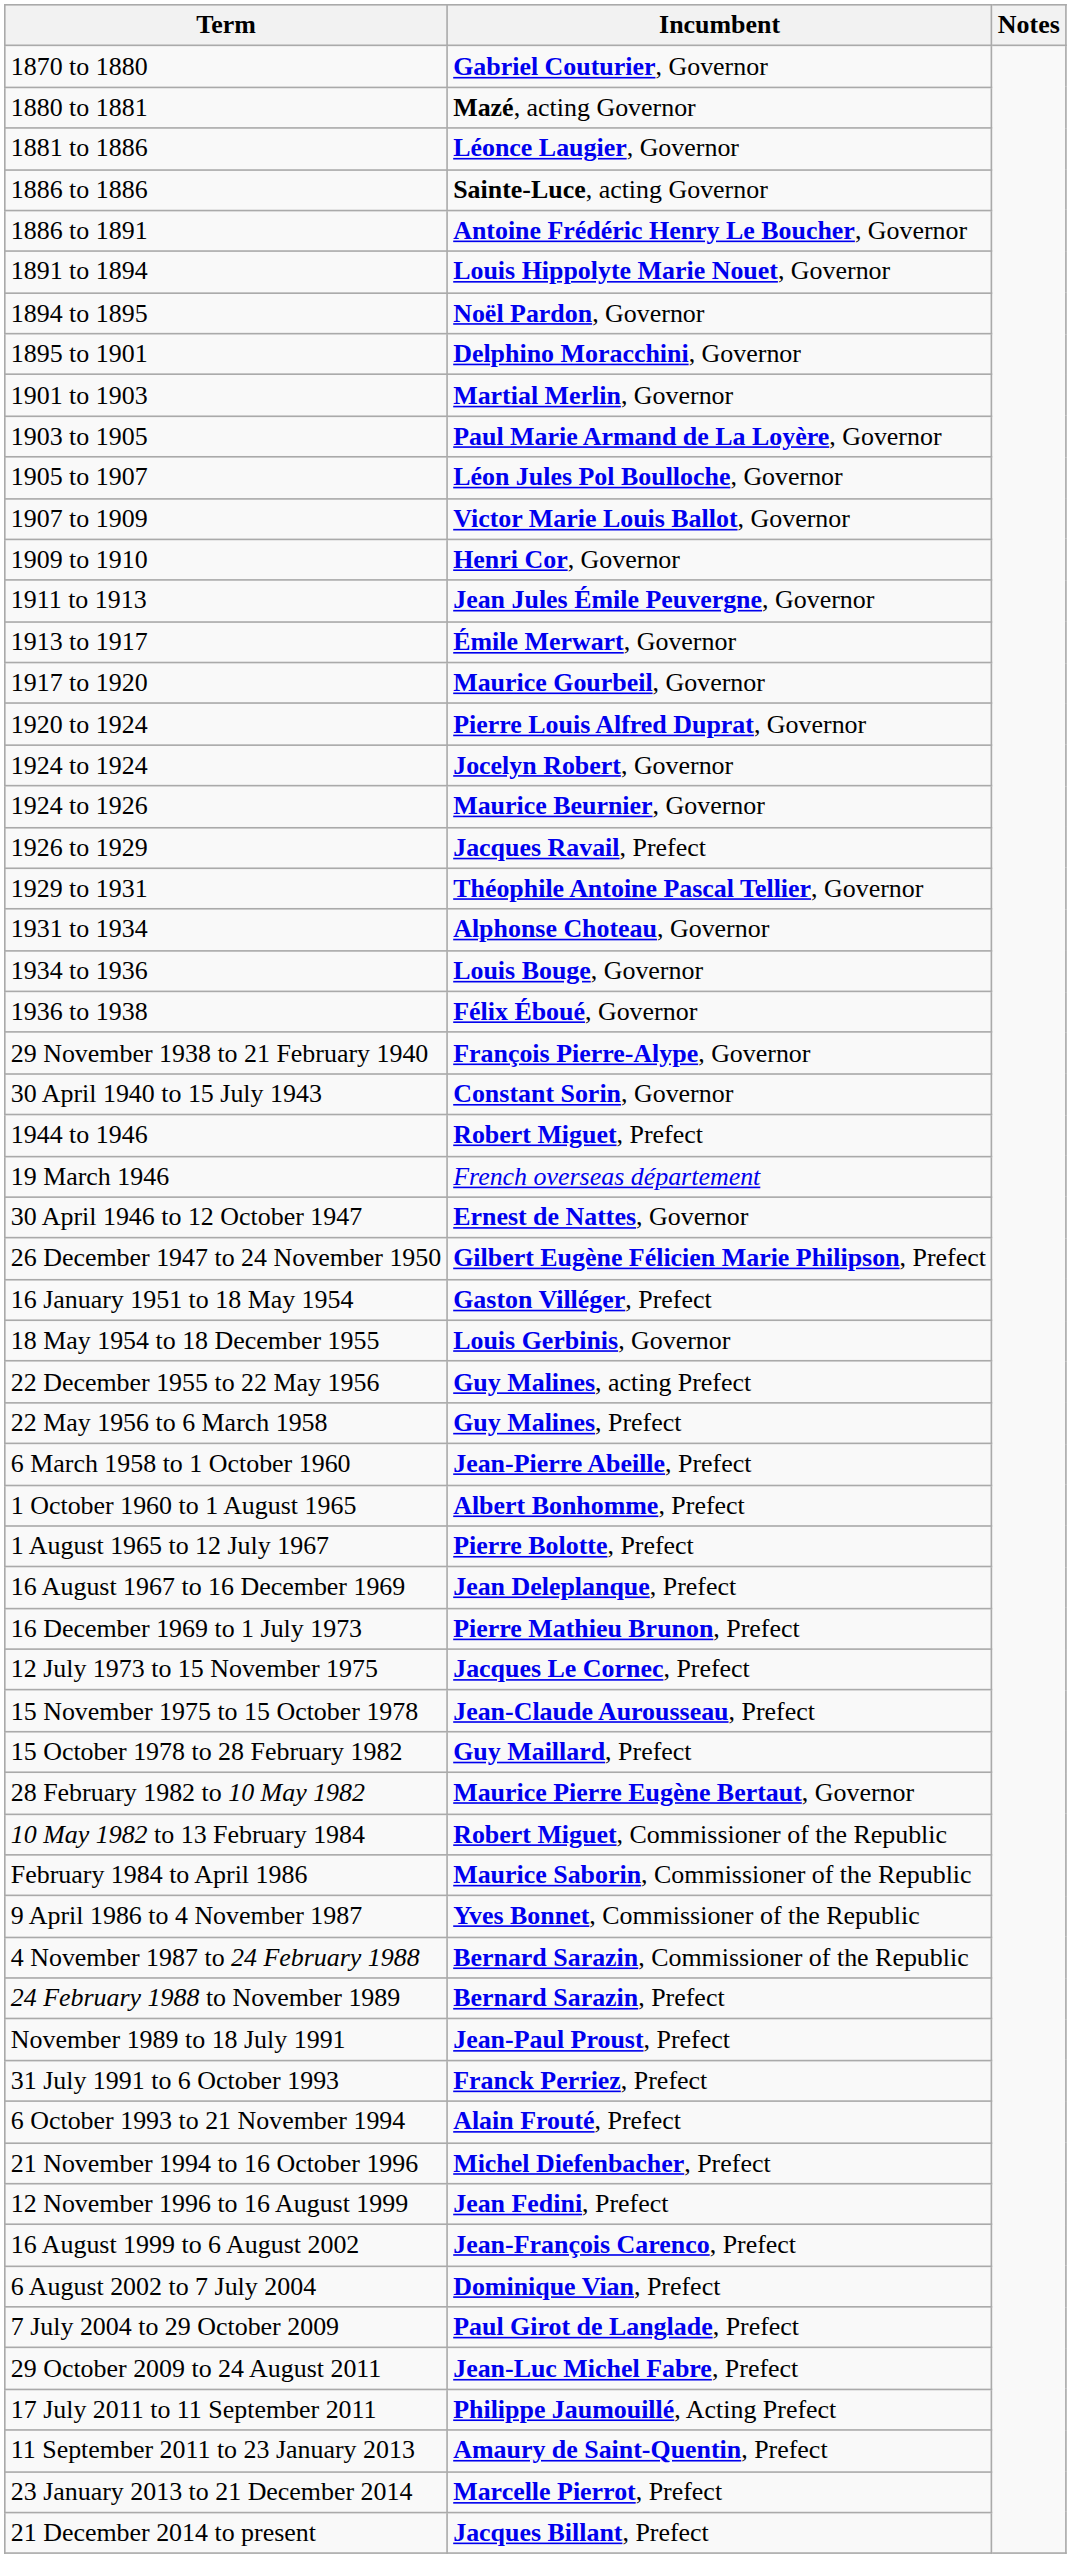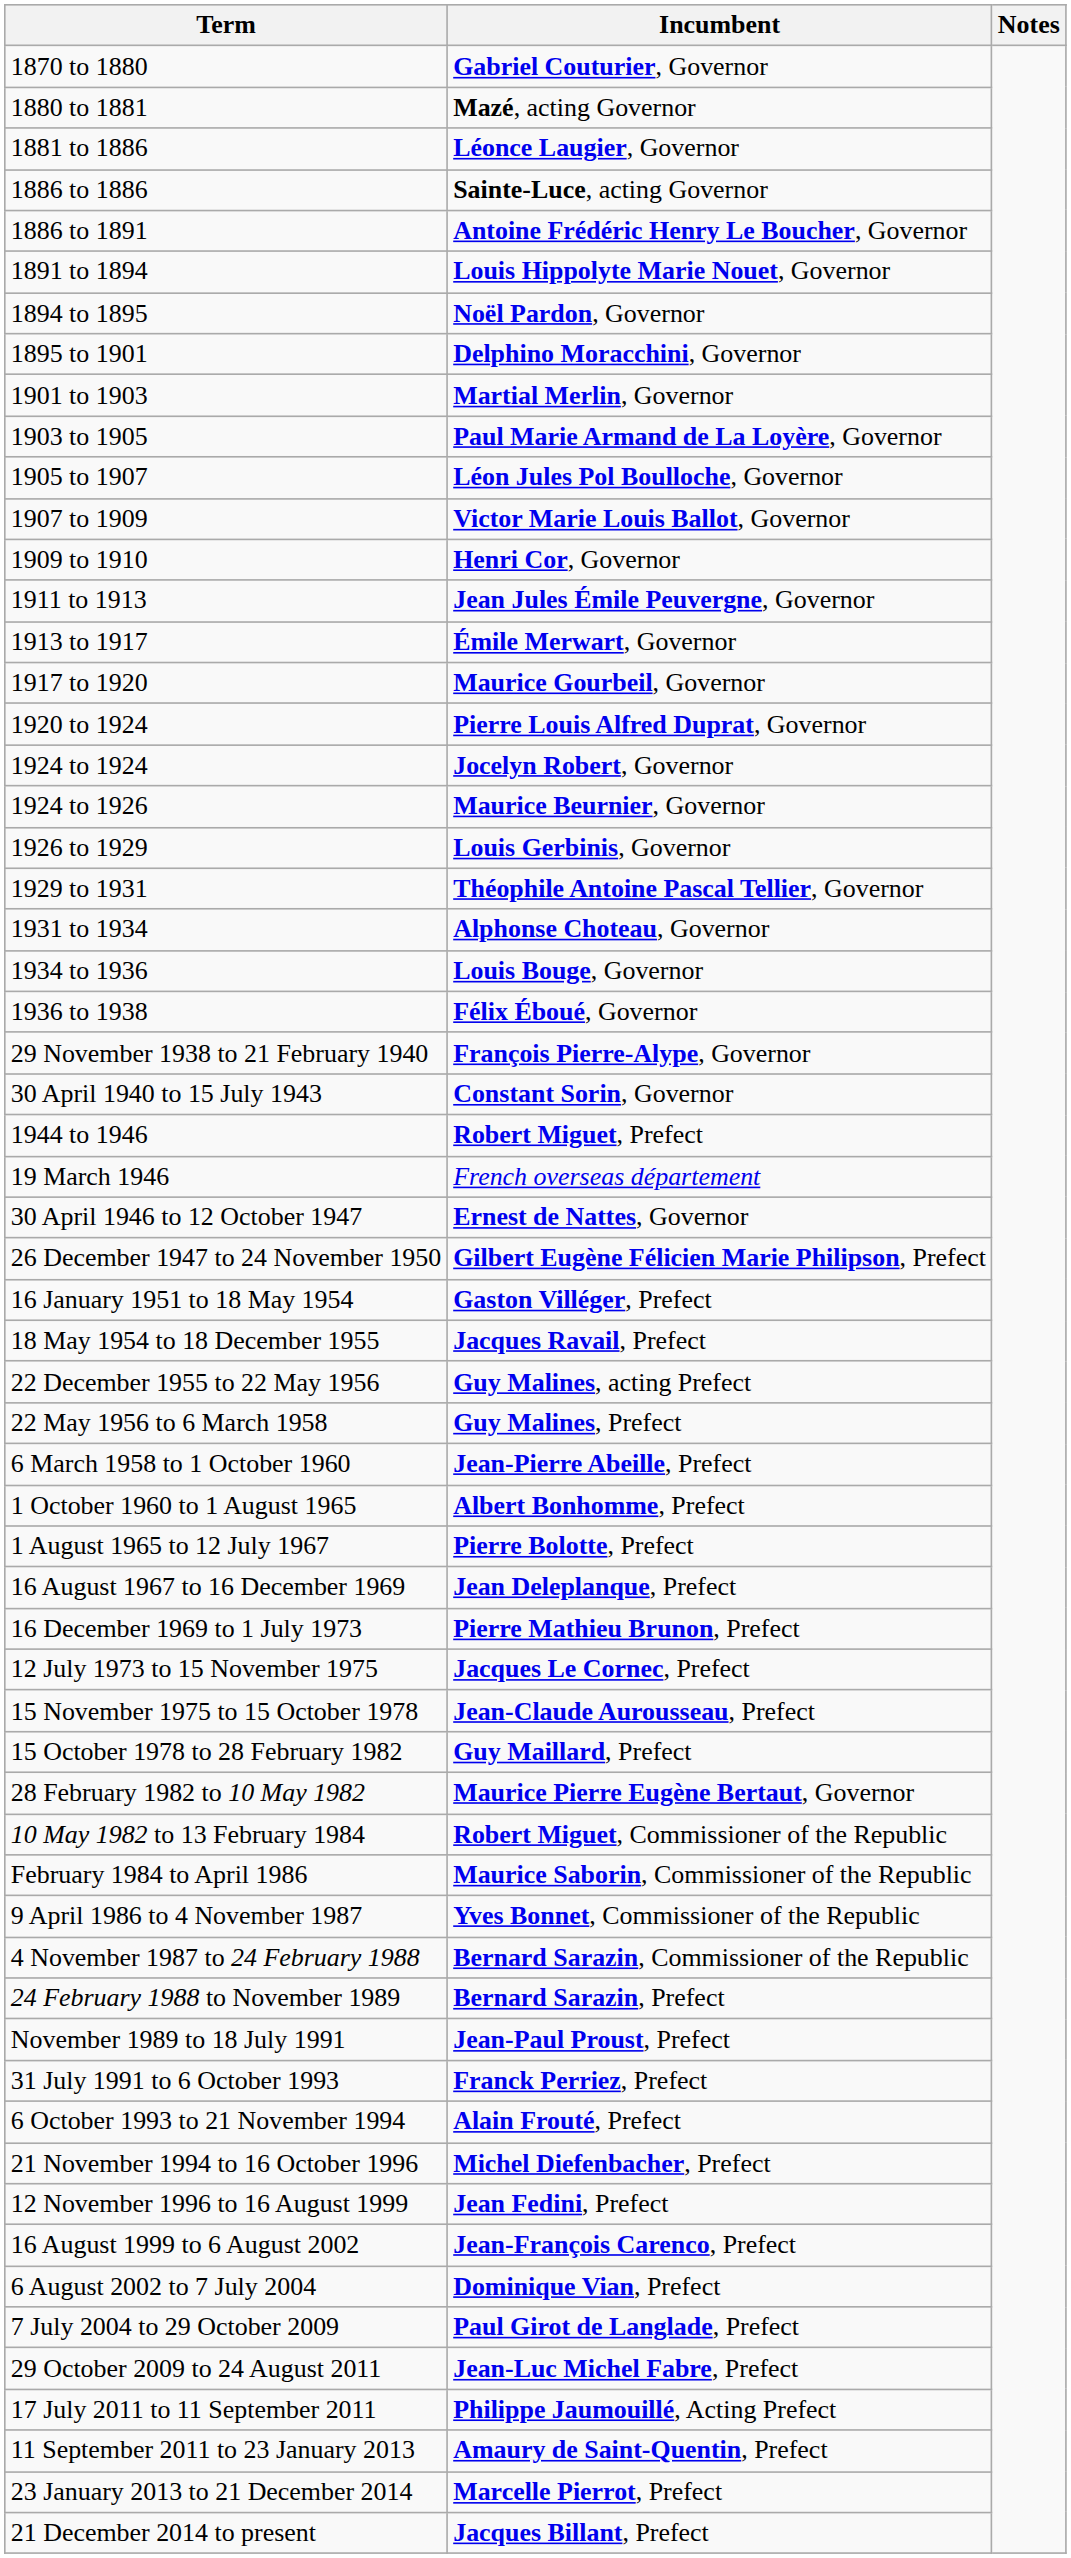 <table class="wikitable">
 <tr>
 <th>Term</th>
 <th>Incumbent</th>
 <th>Notes</th>
 </tr>
 <tr>
 <td>1870 to 1880</td>
 <td><strong><a href='#'>Gabriel Couturier</a></strong>, Governor</td>
 </tr>
 <tr>
 <td>1880 to 1881</td>
 <td><strong>Mazé</strong>, acting Governor</td>
 </tr>
 <tr>
 <td>1881 to 1886</td>
 <td><strong><a href='#'>Léonce Laugier</a></strong>, Governor</td>
 </tr>
 <tr>
 <td>1886 to 1886</td>
 <td><strong>Sainte-Luce</strong>, acting Governor</td>
 </tr>
 <tr>
 <td>1886 to 1891</td>
 <td><strong><a href='#'>Antoine Frédéric Henry Le Boucher</a></strong>, Governor</td>
 </tr>
 <tr>
 <td>1891 to 1894</td>
 <td><strong><a href='#'>Louis Hippolyte Marie Nouet</a></strong>, Governor</td>
 </tr>
 <tr>
 <td>1894 to 1895</td>
 <td><strong><a href='#'>Noël Pardon</a></strong>, Governor</td>
 </tr>
 <tr>
 <td>1895 to 1901</td>
 <td><strong><a href='#'>Delphino Moracchini</a></strong>, Governor</td>
 </tr>
 <tr>
 <td>1901 to 1903</td>
 <td><strong><a href='#'>Martial Merlin</a></strong>, Governor</td>
 </tr>
 <tr>
 <td>1903 to 1905</td>
 <td><strong><a href='#'>Paul Marie Armand de La Loyère</a></strong>, Governor</td>
 </tr>
 <tr>
 <td>1905 to 1907</td>
 <td><strong><a href='#'>Léon Jules Pol Boulloche</a></strong>, Governor</td>
 </tr>
 <tr>
 <td>1907 to 1909</td>
 <td><strong><a href='#'>Victor Marie Louis Ballot</a></strong>, Governor</td>
 </tr>
 <tr>
 <td>1909 to 1910</td>
 <td><strong><a href='#'>Henri Cor</a></strong>, Governor</td>
 </tr>
 <tr>
 <td>1911 to 1913</td>
 <td><strong><a href='#'>Jean Jules Émile Peuvergne</a></strong>, Governor</td>
 </tr>
 <tr>
 <td>1913 to 1917</td>
 <td><strong><a href='#'>Émile Merwart</a></strong>, Governor</td>
 </tr>
 <tr>
 <td>1917 to 1920</td>
 <td><strong><a href='#'>Maurice Gourbeil</a></strong>, Governor</td>
 </tr>
 <tr>
 <td>1920 to 1924</td>
 <td><strong><a href='#'>Pierre Louis Alfred Duprat</a></strong>, Governor</td>
 </tr>
 <tr>
 <td>1924 to 1924</td>
 <td><strong><a href='#'>Jocelyn Robert</a></strong>, Governor</td>
 </tr>
 <tr>
 <td>1924 to 1926</td>
 <td><strong><a href='#'>Maurice Beurnier</a></strong>, Governor</td>
 </tr>
 <tr>
 <td>1926 to 1929</td>
-<td><strong><a href='#'>Jacques Ravail</a></strong>, Prefect</td>
+<td><strong><a href='#'>Louis Gerbinis</a></strong>, Governor</td>
 </tr>
 <tr>
 <td>1929 to 1931</td>
 <td><strong><a href='#'>Théophile Antoine Pascal Tellier</a></strong>, Governor</td>
 </tr>
 <tr>
 <td>1931 to 1934</td>
 <td><strong><a href='#'>Alphonse Choteau</a></strong>, Governor</td>
 </tr>
 <tr>
 <td>1934 to 1936</td>
 <td><strong><a href='#'>Louis Bouge</a></strong>, Governor</td>
 </tr>
 <tr>
 <td>1936 to 1938</td>
 <td><strong><a href='#'>Félix Éboué</a></strong>, Governor</td>
 </tr>
 <tr>
 <td>29 November 1938 to 21 February 1940</td>
 <td><strong><a href='#'>François Pierre-Alype</a></strong>, Governor</td>
 </tr>
 <tr>
 <td>30 April 1940 to 15 July 1943</td>
 <td><strong><a href='#'>Constant Sorin</a></strong>, Governor</td>
 </tr>
 <tr>
 <td>1944 to 1946</td>
 <td><strong><a href='#'>Robert Miguet</a></strong>, Prefect</td>
 </tr>
 <tr>
 <td>19 March 1946</td>
 <td><em><a href='#'>French overseas département</a></em></td>
 </tr>
 <tr>
 <td>30 April 1946 to 12 October 1947</td>
 <td><strong><a href='#'>Ernest de Nattes</a></strong>, Governor</td>
 </tr>
 <tr>
 <td>26 December 1947 to 24 November 1950</td>
 <td><strong><a href='#'>Gilbert Eugène Félicien Marie Philipson</a></strong>, Prefect</td>
 </tr>
 <tr>
 <td>16 January 1951 to 18 May 1954</td>
 <td><strong><a href='#'>Gaston Villéger</a></strong>, Prefect</td>
 </tr>
 <tr>
 <td>18 May 1954 to 18 December 1955</td>
-<td><strong><a href='#'>Louis Gerbinis</a></strong>, Governor</td>
+<td><strong><a href='#'>Jacques Ravail</a></strong>, Prefect</td>
 </tr>
 <tr>
 <td>22 December 1955 to 22 May 1956</td>
 <td><strong><a href='#'>Guy Malines</a></strong>, acting Prefect</td>
 </tr>
 <tr>
 <td>22 May 1956 to 6 March 1958</td>
 <td><strong><a href='#'>Guy Malines</a></strong>, Prefect</td>
 </tr>
 <tr>
 <td>6 March 1958 to 1 October 1960</td>
 <td><strong><a href='#'>Jean-Pierre Abeille</a></strong>, Prefect</td>
 </tr>
 <tr>
 <td>1 October 1960 to 1 August 1965</td>
 <td><strong><a href='#'>Albert Bonhomme</a></strong>, Prefect</td>
 </tr>
 <tr>
 <td>1 August 1965 to 12 July 1967</td>
 <td><strong><a href='#'>Pierre Bolotte</a></strong>, Prefect</td>
 </tr>
 <tr>
 <td>16 August 1967 to 16 December 1969</td>
 <td><strong><a href='#'>Jean Deleplanque</a></strong>, Prefect</td>
 </tr>
 <tr>
 <td>16 December 1969 to 1 July 1973</td>
 <td><strong><a href='#'>Pierre Mathieu Brunon</a></strong>, Prefect</td>
 </tr>
 <tr>
 <td>12 July 1973 to 15 November 1975</td>
 <td><strong><a href='#'>Jacques Le Cornec</a></strong>, Prefect</td>
 </tr>
 <tr>
 <td>15 November 1975 to 15 October 1978</td>
 <td><strong><a href='#'>Jean-Claude Aurousseau</a></strong>, Prefect</td>
 </tr>
 <tr>
 <td>15 October 1978 to 28 February 1982</td>
 <td><strong><a href='#'>Guy Maillard</a></strong>, Prefect</td>
 </tr>
 <tr>
 <td>28 February 1982 to <em>10 May 1982</em></td>
 <td><strong><a href='#'>Maurice Pierre Eugène Bertaut</a></strong>, Governor</td>
 </tr>
 <tr>
 <td><em>10 May 1982</em> to 13 February 1984</td>
 <td><strong><a href='#'>Robert Miguet</a></strong>, Commissioner of the Republic</td>
 </tr>
 <tr>
 <td>February 1984 to April 1986</td>
 <td><strong><a href='#'>Maurice Saborin</a></strong>, Commissioner of the Republic</td>
 </tr>
 <tr>
 <td>9 April 1986 to 4 November 1987</td>
 <td><strong><a href='#'>Yves Bonnet</a></strong>, Commissioner of the Republic</td>
 </tr>
 <tr>
 <td>4 November 1987 to <em>24 February 1988</em></td>
 <td><strong><a href='#'>Bernard Sarazin</a></strong>, Commissioner of the Republic</td>
 </tr>
 <tr>
 <td><em>24 February 1988</em> to November 1989</td>
 <td><strong><a href='#'>Bernard Sarazin</a></strong>, Prefect</td>
 </tr>
 <tr>
 <td>November 1989 to 18 July 1991</td>
 <td><strong><a href='#'>Jean-Paul Proust</a></strong>, Prefect</td>
 </tr>
 <tr>
 <td>31 July 1991 to 6 October 1993</td>
 <td><strong><a href='#'>Franck Perriez</a></strong>, Prefect</td>
 </tr>
 <tr>
 <td>6 October 1993 to 21 November 1994</td>
 <td><strong><a href='#'>Alain Frouté</a></strong>, Prefect</td>
 </tr>
 <tr>
 <td>21 November 1994 to 16 October 1996</td>
 <td><strong><a href='#'>Michel Diefenbacher</a></strong>, Prefect</td>
 </tr>
 <tr>
 <td>12 November 1996 to 16 August 1999</td>
 <td><strong><a href='#'>Jean Fedini</a></strong>, Prefect</td>
 </tr>
 <tr>
 <td>16 August 1999 to 6 August 2002</td>
 <td><strong><a href='#'>Jean-François Carenco</a></strong>, Prefect</td>
 </tr>
 <tr>
 <td>6 August 2002 to 7 July 2004</td>
 <td><strong><a href='#'>Dominique Vian</a></strong>, Prefect</td>
 </tr>
 <tr>
 <td>7 July 2004 to 29 October 2009</td>
 <td><strong><a href='#'>Paul Girot de Langlade</a></strong>, Prefect</td>
 </tr>
 <tr>
 <td>29 October 2009 to 24 August 2011</td>
 <td><strong><a href='#'>Jean-Luc Michel Fabre</a></strong>, Prefect</td>
 </tr>
 <tr>
 <td>17 July 2011 to 11 September 2011</td>
 <td><strong><a href='#'>Philippe Jaumouillé</a></strong>, Acting Prefect</td>
 </tr>
 <tr>
 <td>11 September 2011 to 23 January 2013</td>
 <td><strong><a href='#'>Amaury de Saint-Quentin</a></strong>, Prefect</td>
 </tr>
 <tr>
 <td>23 January 2013 to 21 December 2014</td>
 <td><strong><a href='#'>Marcelle Pierrot</a></strong>, Prefect</td>
 </tr>
 <tr>
 <td>21 December 2014 to present</td>
 <td><strong><a href='#'>Jacques Billant</a></strong>, Prefect</td>
 </tr>
 </table>
